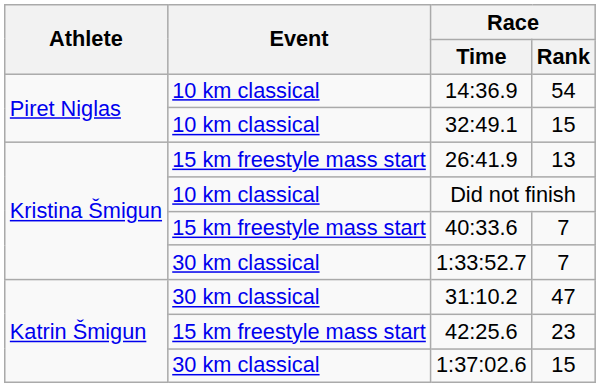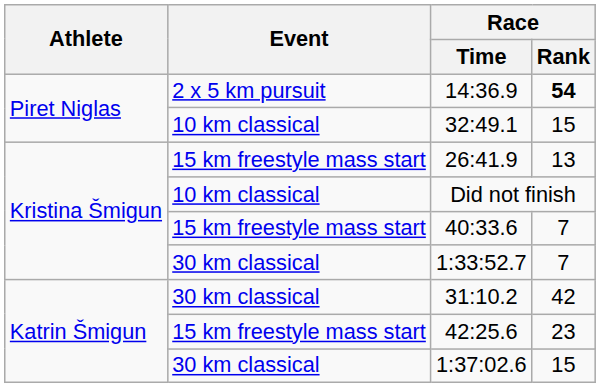 <table class="wikitable" style="font-size:90%">
 <tr>
 <th rowspan="2">Athlete</th>
 <th rowspan="2">Event</th>
 <th colspan="2">Race</th>
 </tr>
 <tr>
 <th>Time</th>
 <th>Rank</th>
 </tr>
 <tr align="center">
 <td align="left" rowspan=2><a href='#'>Piret Niglas</a></td>
-<td align="left"><a href='#'>10 km classical</a></td>
+<td align="left"><a href='#'>2 x 5 km pursuit</a></td>
 <td>14:36.9</td>
-<td>54</td>
+<td><strong>54</strong></td>
 </tr>
 <tr align="center">
 <td align="left"><a href='#'>10 km classical</a></td>
 <td>32:49.1</td>
 <td>15</td>
 </tr>
 <tr align="center">
 <td align="left" rowspan=4><a href='#'>Kristina Šmigun</a></td>
 <td align="left"><a href='#'>15 km freestyle mass start</a></td>
 <td>26:41.9</td>
 <td>13</td>
 </tr>
 <tr align="center">
 <td align="left"><a href='#'>10 km classical</a></td>
 <td colspan=2>Did not finish</td>
 </tr>
 <tr align="center">
 <td align="left"><a href='#'>15 km freestyle mass start</a></td>
 <td>40:33.6</td>
 <td>7</td>
 </tr>
 <tr align="center">
 <td align="left"><a href='#'>30 km classical</a></td>
 <td>1:33:52.7</td>
 <td>7</td>
 </tr>
 <tr align="center">
 <td align="left" rowspan=3><a href='#'>Katrin Šmigun</a></td>
 <td align="left"><a href='#'>30 km classical</a></td>
 <td>31:10.2</td>
-<td>47</td>
+<td>42</td>
 </tr>
 <tr align="center">
 <td align="left"><a href='#'>15 km freestyle mass start</a></td>
 <td>42:25.6</td>
 <td>23</td>
 </tr>
 <tr align="center">
 <td align="left"><a href='#'>30 km classical</a></td>
 <td>1:37:02.6</td>
 <td>15</td>
 </tr>
 </table>
